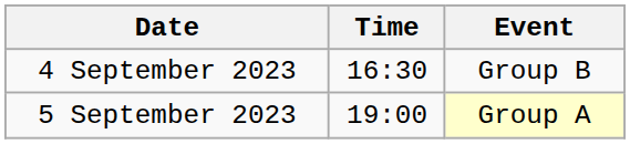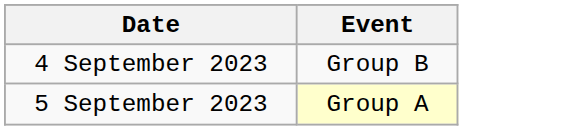 <table class = "wikitable" style="text-align:center;">
 <tr>
 <th width=150>Date</th>
-<th width=50>Time</th>
 <th width=80>Event</th>
 </tr>
 <tr>
 <td>4 September 2023</td>
-<td>16:30</td>
 <td>Group B</td>
 </tr>
 <tr>
 <td>5 September 2023</td>
-<td>19:00</td>
 <td bgcolor=ffffcc>Group A</td>
 </tr>
 </table>
